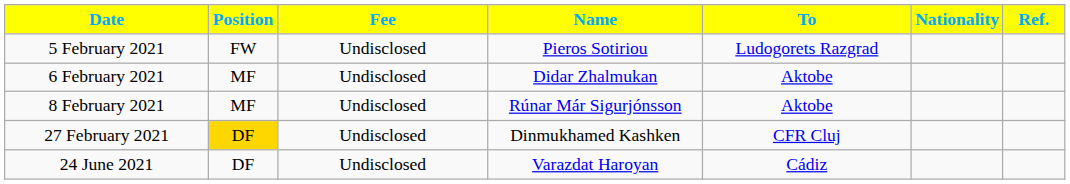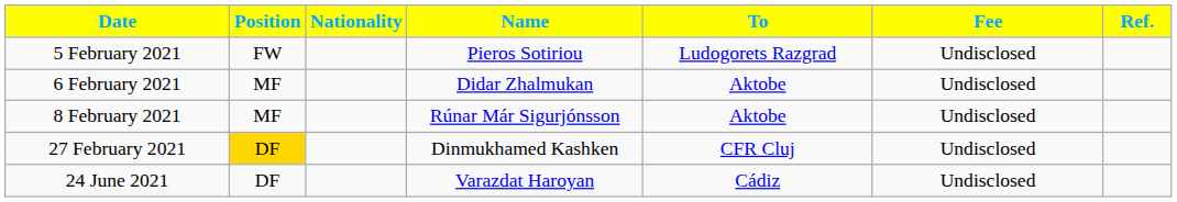 <table class="wikitable"  style="text-align:center; font-size:90%; ">
 <tr>
 <th style="background:#ffff00; color:#00AAFF; width:200px;">Date</th>
 <th style="background:#ffff00; color:#00AAFF; width:50px;">Position</th>
-<th style="background:#ffff00; color:#00AAFF; width:200px;">Fee</th>
+<th style="background:#ffff00; color:#00AAFF; width:50px;">Nationality</th>
 <th style="background:#ffff00; color:#00AAFF; width:200px;">Name</th>
 <th style="background:#ffff00; color:#00AAFF; width:200px;">To</th>
-<th style="background:#ffff00; color:#00AAFF; width:50px;">Nationality</th>
+<th style="background:#ffff00; color:#00AAFF; width:200px;">Fee</th>
 <th style="background:#ffff00; color:#00AAFF; width:50px;">Ref.</th>
 </tr>
 <tr>
 <td>5 February 2021</td>
 <td>FW</td>
-<td>Undisclosed</td>
+<td></td>
 <td><a href='#'>Pieros Sotiriou</a></td>
 <td><a href='#'>Ludogorets Razgrad</a></td>
-<td></td>
+<td>Undisclosed</td>
 <td></td>
 </tr>
 <tr>
 <td>6 February 2021</td>
 <td>MF</td>
-<td>Undisclosed</td>
+<td></td>
 <td><a href='#'>Didar Zhalmukan</a></td>
 <td><a href='#'>Aktobe</a></td>
-<td></td>
+<td>Undisclosed</td>
 <td></td>
 </tr>
 <tr>
 <td>8 February 2021</td>
 <td>MF</td>
-<td>Undisclosed</td>
+<td></td>
 <td><a href='#'>Rúnar Már Sigurjónsson</a></td>
 <td><a href='#'>Aktobe</a></td>
-<td></td>
+<td>Undisclosed</td>
 <td></td>
 </tr>
 <tr>
 <td>27 February 2021</td>
 <td style="background: gold;">DF</td>
-<td>Undisclosed</td>
+<td></td>
 <td>Dinmukhamed Kashken</td>
 <td><a href='#'>CFR Cluj</a></td>
-<td></td>
+<td>Undisclosed</td>
 <td></td>
 </tr>
 <tr>
 <td>24 June 2021</td>
 <td>DF</td>
-<td>Undisclosed</td>
+<td></td>
 <td><a href='#'>Varazdat Haroyan</a></td>
 <td><a href='#'>Cádiz</a></td>
-<td></td>
+<td>Undisclosed</td>
 <td></td>
 </tr>
 </table>
